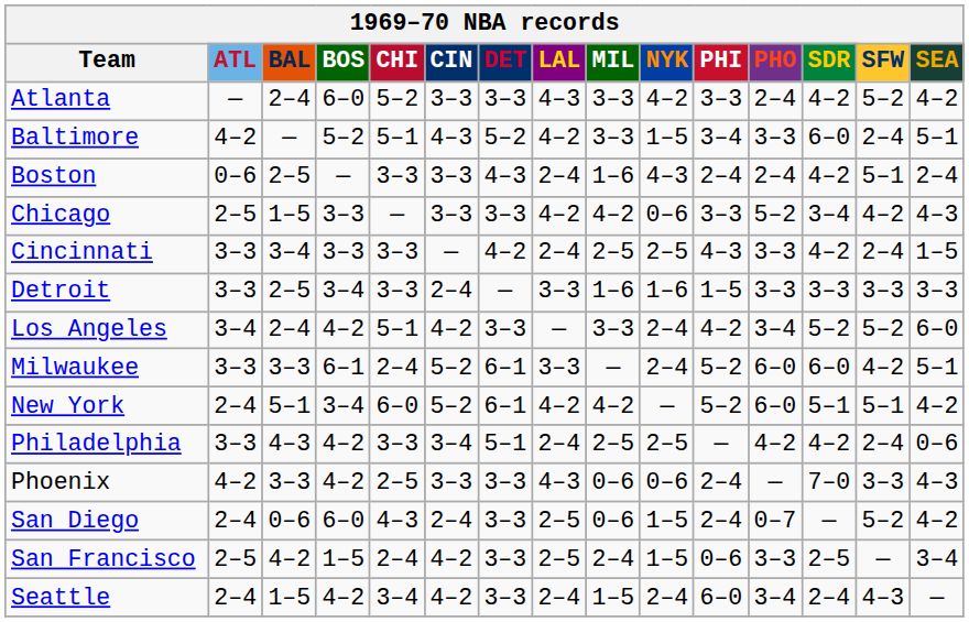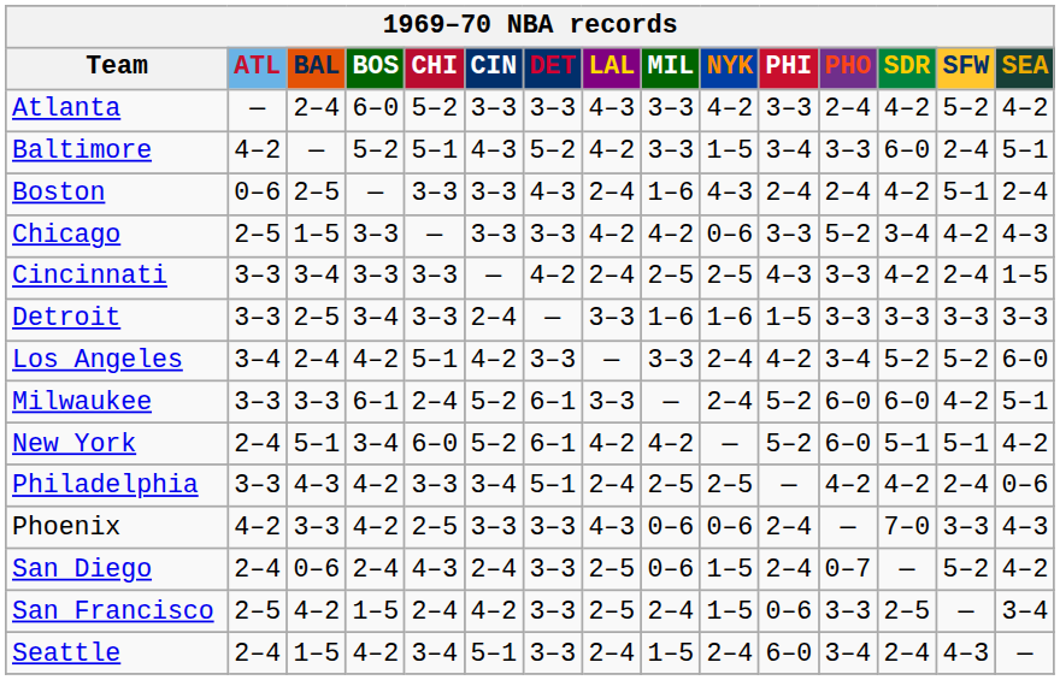 <table class="wikitable" style="font-size:95%; text-align:center;">
 <tr>
 <th colspan=15>1969–70 NBA records</th>
 </tr>
 <tr>
 <th width=100>Team</th>
 <th style="background:#69B3E6;color:#C70F2E;width=35">ATL</th>
 <th style="background:#E45206;color:#012854;width=35">BAL</th>
 <th style="background:#006400;color:#FFFFFF;width=35">BOS</th>
 <th style="background:#BA0C2F;color:#FFFFFF;width=35">CHI</th>
 <th style="background:#012F6B;color:#FFFFFF;width=35">CIN</th>
 <th style="background:#012F6B;color:#D40032;width=35">DET</th>
 <th style="background:#800080;color:#FFD700;width=35">LAL</th>
 <th style="background:#006400;color:#FFFFFF;width=35">MIL</th>
 <th style="background:#003EA4;color:#FF8C00;width=35">NYK</th>
 <th style="background:#C90F2E;color:#FFFFFF;width=35">PHI</th>
 <th style="background:#702F8B;color:#FA4417;width=35">PHO</th>
 <th style="background:#00843D;color:#FFCC00;width=35">SDR</th>
 <th style="background:#FFC62C;color:#012F6B;width=35">SFW</th>
 <th style="background:#173F36;color:#EBAA00;width=35">SEA</th>
 </tr>
 <tr>
 <td style="text-align:left;"><a href='#'>Atlanta</a></td>
 <td>—</td>
 <td>2–4</td>
 <td>6–0</td>
 <td>5–2</td>
 <td>3–3</td>
 <td>3–3</td>
 <td>4–3</td>
 <td>3–3</td>
 <td>4–2</td>
 <td>3–3</td>
 <td>2–4</td>
 <td>4–2</td>
 <td>5–2</td>
 <td>4–2</td>
 </tr>
 <tr>
 <td style="text-align:left;"><a href='#'>Baltimore</a></td>
 <td>4–2</td>
 <td>—</td>
 <td>5–2</td>
 <td>5–1</td>
 <td>4–3</td>
 <td>5–2</td>
 <td>4–2</td>
 <td>3–3</td>
 <td>1–5</td>
 <td>3–4</td>
 <td>3–3</td>
 <td>6–0</td>
 <td>2–4</td>
 <td>5–1</td>
 </tr>
 <tr>
 <td style="text-align:left;"><a href='#'>Boston</a></td>
 <td>0–6</td>
 <td>2–5</td>
 <td>—</td>
 <td>3–3</td>
 <td>3–3</td>
 <td>4–3</td>
 <td>2–4</td>
 <td>1–6</td>
 <td>4–3</td>
 <td>2–4</td>
 <td>2–4</td>
 <td>4–2</td>
 <td>5–1</td>
 <td>2–4</td>
 </tr>
 <tr>
 <td style="text-align:left;"><a href='#'>Chicago</a></td>
 <td>2–5</td>
 <td>1–5</td>
 <td>3–3</td>
 <td>—</td>
 <td>3–3</td>
 <td>3–3</td>
 <td>4–2</td>
 <td>4–2</td>
 <td>0–6</td>
 <td>3–3</td>
 <td>5–2</td>
 <td>3–4</td>
 <td>4–2</td>
 <td>4–3</td>
 </tr>
 <tr>
 <td style="text-align:left;"><a href='#'>Cincinnati</a></td>
 <td>3–3</td>
 <td>3–4</td>
 <td>3–3</td>
 <td>3–3</td>
 <td>—</td>
 <td>4–2</td>
 <td>2–4</td>
 <td>2–5</td>
 <td>2–5</td>
 <td>4–3</td>
 <td>3–3</td>
 <td>4–2</td>
 <td>2–4</td>
 <td>1–5</td>
 </tr>
 <tr>
 <td style="text-align:left;"><a href='#'>Detroit</a></td>
 <td>3–3</td>
 <td>2–5</td>
 <td>3–4</td>
 <td>3–3</td>
 <td>2–4</td>
 <td>—</td>
 <td>3–3</td>
 <td>1–6</td>
 <td>1–6</td>
 <td>1–5</td>
 <td>3–3</td>
 <td>3–3</td>
 <td>3–3</td>
 <td>3–3</td>
 </tr>
 <tr>
 <td style="text-align:left;"><a href='#'>Los Angeles</a></td>
 <td>3–4</td>
 <td>2–4</td>
 <td>4–2</td>
 <td>5–1</td>
 <td>4–2</td>
 <td>3–3</td>
 <td>—</td>
 <td>3–3</td>
 <td>2–4</td>
 <td>4–2</td>
 <td>3–4</td>
 <td>5–2</td>
 <td>5–2</td>
 <td>6–0</td>
 </tr>
 <tr>
 <td style="text-align:left;"><a href='#'>Milwaukee</a></td>
 <td>3–3</td>
 <td>3–3</td>
 <td>6–1</td>
 <td>2–4</td>
 <td>5–2</td>
 <td>6–1</td>
 <td>3–3</td>
 <td>—</td>
 <td>2–4</td>
 <td>5–2</td>
 <td>6–0</td>
 <td>6–0</td>
 <td>4–2</td>
 <td>5–1</td>
 </tr>
 <tr>
 <td style="text-align:left;"><a href='#'>New York</a></td>
 <td>2–4</td>
 <td>5–1</td>
 <td>3–4</td>
 <td>6–0</td>
 <td>5–2</td>
 <td>6–1</td>
 <td>4–2</td>
 <td>4–2</td>
 <td>—</td>
 <td>5–2</td>
 <td>6–0</td>
 <td>5–1</td>
 <td>5–1</td>
 <td>4–2</td>
 </tr>
 <tr>
 <td style="text-align:left;"><a href='#'>Philadelphia</a></td>
 <td>3–3</td>
 <td>4–3</td>
 <td>4–2</td>
 <td>3–3</td>
 <td>3–4</td>
 <td>5–1</td>
 <td>2–4</td>
 <td>2–5</td>
 <td>2–5</td>
 <td>—</td>
 <td>4–2</td>
 <td>4–2</td>
 <td>2–4</td>
 <td>0–6</td>
 </tr>
 <tr>
 <td style="text-align:left;">Phoenix</td>
 <td>4–2</td>
 <td>3–3</td>
 <td>4–2</td>
 <td>2–5</td>
 <td>3–3</td>
 <td>3–3</td>
 <td>4–3</td>
 <td>0–6</td>
 <td>0–6</td>
 <td>2–4</td>
 <td>—</td>
 <td>7–0</td>
 <td>3–3</td>
 <td>4–3</td>
 </tr>
 <tr>
 <td style="text-align:left;"><a href='#'>San Diego</a></td>
 <td>2–4</td>
 <td>0–6</td>
-<td>6–0</td>
+<td>2–4</td>
 <td>4–3</td>
 <td>2–4</td>
 <td>3–3</td>
 <td>2–5</td>
 <td>0–6</td>
 <td>1–5</td>
 <td>2–4</td>
 <td>0–7</td>
 <td>—</td>
 <td>5–2</td>
 <td>4–2</td>
 </tr>
 <tr>
 <td style="text-align:left;"><a href='#'>San Francisco</a></td>
 <td>2–5</td>
 <td>4–2</td>
 <td>1–5</td>
 <td>2–4</td>
 <td>4–2</td>
 <td>3–3</td>
 <td>2–5</td>
 <td>2–4</td>
 <td>1–5</td>
 <td>0–6</td>
 <td>3–3</td>
 <td>2–5</td>
 <td>—</td>
 <td>3–4</td>
 </tr>
 <tr>
 <td style="text-align:left;"><a href='#'>Seattle</a></td>
 <td>2–4</td>
 <td>1–5</td>
 <td>4–2</td>
 <td>3–4</td>
-<td>4–2</td>
+<td>5–1</td>
 <td>3–3</td>
 <td>2–4</td>
 <td>1–5</td>
 <td>2–4</td>
 <td>6–0</td>
 <td>3–4</td>
 <td>2–4</td>
 <td>4–3</td>
 <td>—</td>
 </tr>
 </table>
